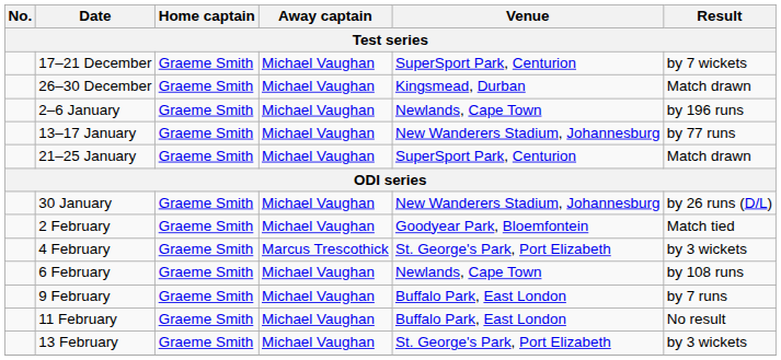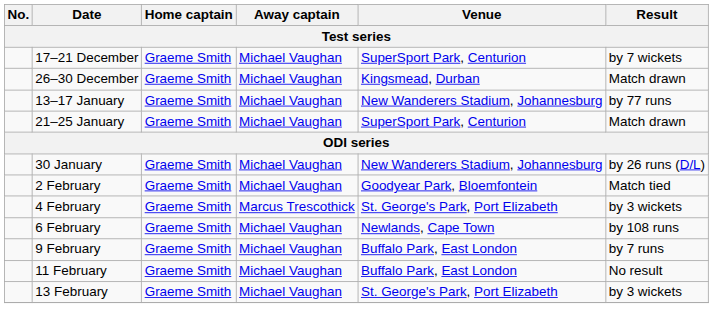 <table class="wikitable">
 <tr>
 <th>No.</th>
 <th>Date</th>
 <th>Home captain</th>
 <th>Away captain</th>
 <th>Venue</th>
 <th>Result</th>
 </tr>
 <tr>
 <th colspan="6">Test series</th>
 </tr>
 <tr>
 <td></td>
 <td>17–21 December</td>
 <td><a href='#'>Graeme Smith</a></td>
 <td><a href='#'>Michael Vaughan</a></td>
 <td><a href='#'>SuperSport Park</a>, <a href='#'>Centurion</a></td>
 <td> by 7 wickets</td>
 </tr>
 <tr>
 <td></td>
 <td>26–30 December</td>
 <td><a href='#'>Graeme Smith</a></td>
 <td><a href='#'>Michael Vaughan</a></td>
 <td><a href='#'>Kingsmead</a>, <a href='#'>Durban</a></td>
 <td>Match drawn</td>
-</tr>
-<tr>
-<td></td>
-<td>2–6 January</td>
-<td><a href='#'>Graeme Smith</a></td>
-<td><a href='#'>Michael Vaughan</a></td>
-<td><a href='#'>Newlands</a>, <a href='#'>Cape Town</a></td>
-<td> by 196 runs</td>
 </tr>
 <tr>
 <td></td>
 <td>13–17 January</td>
 <td><a href='#'>Graeme Smith</a></td>
 <td><a href='#'>Michael Vaughan</a></td>
 <td><a href='#'>New Wanderers Stadium</a>, <a href='#'>Johannesburg</a></td>
 <td> by 77 runs</td>
 </tr>
 <tr>
 <td></td>
 <td>21–25 January</td>
 <td><a href='#'>Graeme Smith</a></td>
 <td><a href='#'>Michael Vaughan</a></td>
 <td><a href='#'>SuperSport Park</a>, <a href='#'>Centurion</a></td>
 <td>Match drawn</td>
 </tr>
 <tr>
 <th colspan="6">ODI series</th>
 </tr>
 <tr>
 <td></td>
 <td>30 January</td>
 <td><a href='#'>Graeme Smith</a></td>
 <td><a href='#'>Michael Vaughan</a></td>
 <td><a href='#'>New Wanderers Stadium</a>, <a href='#'>Johannesburg</a></td>
 <td> by 26 runs (<a href='#'>D/L</a>)</td>
 </tr>
 <tr>
 <td></td>
 <td>2 February</td>
 <td><a href='#'>Graeme Smith</a></td>
 <td><a href='#'>Michael Vaughan</a></td>
 <td><a href='#'>Goodyear Park</a>, <a href='#'>Bloemfontein</a></td>
 <td>Match tied</td>
 </tr>
 <tr>
 <td></td>
 <td>4 February</td>
 <td><a href='#'>Graeme Smith</a></td>
 <td><a href='#'>Marcus Trescothick</a></td>
 <td><a href='#'>St. George's Park</a>, <a href='#'>Port Elizabeth</a></td>
 <td> by 3 wickets</td>
 </tr>
 <tr>
 <td></td>
 <td>6 February</td>
 <td><a href='#'>Graeme Smith</a></td>
 <td><a href='#'>Michael Vaughan</a></td>
 <td><a href='#'>Newlands</a>, <a href='#'>Cape Town</a></td>
 <td> by 108 runs</td>
 </tr>
 <tr>
 <td></td>
 <td>9 February</td>
 <td><a href='#'>Graeme Smith</a></td>
 <td><a href='#'>Michael Vaughan</a></td>
 <td><a href='#'>Buffalo Park</a>, <a href='#'>East London</a></td>
 <td> by 7 runs</td>
 </tr>
 <tr>
 <td></td>
 <td>11 February</td>
 <td><a href='#'>Graeme Smith</a></td>
 <td><a href='#'>Michael Vaughan</a></td>
 <td><a href='#'>Buffalo Park</a>, <a href='#'>East London</a></td>
 <td>No result</td>
 </tr>
 <tr>
 <td></td>
 <td>13 February</td>
 <td><a href='#'>Graeme Smith</a></td>
 <td><a href='#'>Michael Vaughan</a></td>
 <td><a href='#'>St. George's Park</a>, <a href='#'>Port Elizabeth</a></td>
 <td> by 3 wickets</td>
 </tr>
 <tr>
 </tr>
 </table>
